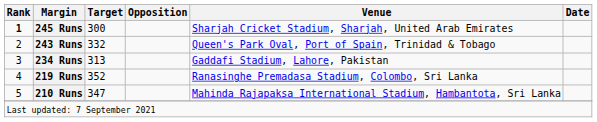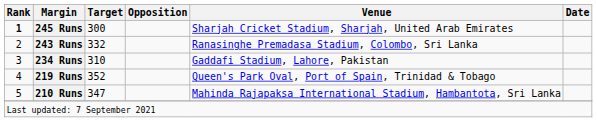 <table class="wikitable plainrowheaders sortable">
 <tr>
 <th scope=col>Rank</th>
 <th scope=col>Margin</th>
 <th scope=col>Target</th>
 <th scope=col>Opposition</th>
 <th scope=col>Venue</th>
 <th scope=col>Date</th>
 </tr>
 <tr>
 <td align=center><strong>1</strong></td>
 <th scope=row style=text-align:center;>245 Runs</th>
 <td>300</td>
 <td></td>
 <td><a href='#'>Sharjah Cricket Stadium</a>, <a href='#'>Sharjah</a>, United Arab Emirates</td>
 <td></td>
 </tr>
 <tr>
 <td align=center>2</td>
 <th scope=row style=text-align:center;>243 Runs</th>
 <td>332</td>
 <td></td>
-<td><a href='#'>Queen's Park Oval</a>, <a href='#'>Port of Spain</a>, Trinidad & Tobago</td>
+<td><a href='#'>Ranasinghe Premadasa Stadium</a>, <a href='#'>Colombo</a>, Sri Lanka</td>
 <td> </td>
 </tr>
 <tr>
 <td align=center>3</td>
 <th scope=row style=text-align:center;>234 Runs</th>
-<td>313</td>
+<td>310</td>
 <td></td>
 <td><a href='#'>Gaddafi Stadium</a>, <a href='#'>Lahore</a>, Pakistan</td>
 <td></td>
 </tr>
 <tr>
 <td align=center>4</td>
 <th scope=row style=text-align:center;>219 Runs</th>
 <td>352</td>
 <td></td>
-<td><a href='#'>Ranasinghe Premadasa Stadium</a>, <a href='#'>Colombo</a>, Sri Lanka</td>
+<td><a href='#'>Queen's Park Oval</a>, <a href='#'>Port of Spain</a>, Trinidad & Tobago</td>
 <td></td>
 </tr>
 <tr>
 <td align=center>5</td>
 <th scope=row style=text-align:center;>210 Runs</th>
 <td>347</td>
 <td></td>
 <td><a href='#'>Mahinda Rajapaksa International Stadium</a>, <a href='#'>Hambantota</a>, Sri Lanka</td>
 <td> </td>
 </tr>
 <tr>
 </tr>
 <tr class=sortbottom>
 <td colspan=6><small>Last updated: 7 September 2021</small></td>
 </tr>
 </table>
